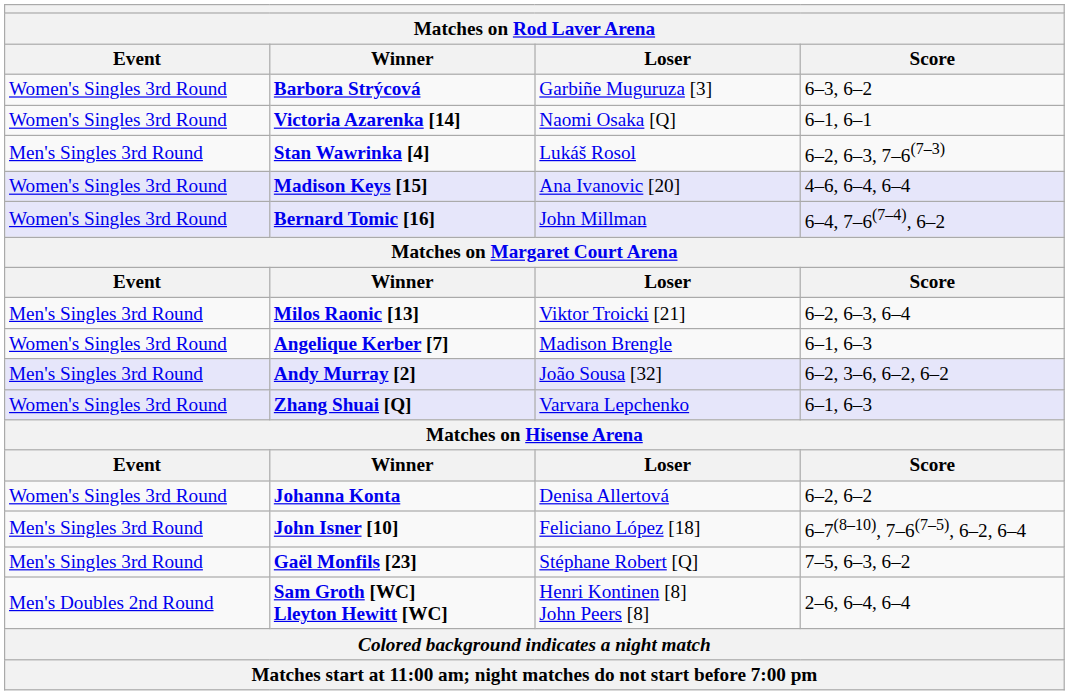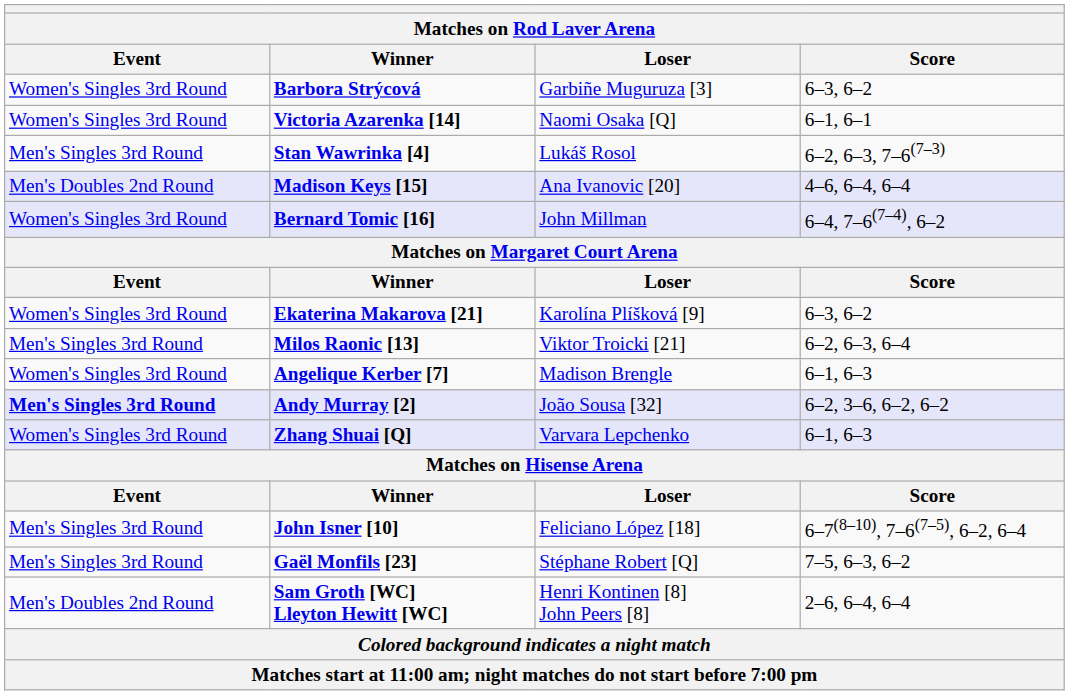 <table class="wikitable collapsible uncollapsed" style="margin:1em auto;">
 <tr>
 <th colspan=4></th>
 </tr>
 <tr>
 <th colspan=4><strong>Matches on <a href='#'>Rod Laver Arena</a></strong></th>
 </tr>
 <tr>
 <th style="width:220px;">Event</th>
 <th style="width:220px;">Winner</th>
 <th style="width:220px;">Loser</th>
 <th style="width:220px;">Score</th>
 </tr>
 <tr>
 <td><a href='#'>Women's Singles 3rd Round</a></td>
 <td><strong> <a href='#'>Barbora Strýcová</a></strong></td>
 <td> <a href='#'>Garbiñe Muguruza</a> [3]</td>
 <td>6–3, 6–2</td>
 </tr>
 <tr>
 <td><a href='#'>Women's Singles 3rd Round</a></td>
 <td><strong> <a href='#'>Victoria Azarenka</a> [14]</strong></td>
 <td> <a href='#'>Naomi Osaka</a> [Q]</td>
 <td>6–1, 6–1</td>
 </tr>
 <tr>
 <td><a href='#'>Men's Singles 3rd Round</a></td>
 <td><strong> <a href='#'>Stan Wawrinka</a> [4]</strong></td>
 <td> <a href='#'>Lukáš Rosol</a></td>
 <td>6–2, 6–3, 7–6<sup>(7–3)</sup></td>
 </tr>
 <tr bgcolor=lavender>
-<td><a href='#'>Women's Singles 3rd Round</a></td>
+<td><a href='#'>Men's Doubles 2nd Round</a></td>
 <td><strong> <a href='#'>Madison Keys</a> [15]</strong></td>
 <td> <a href='#'>Ana Ivanovic</a> [20]</td>
 <td>4–6, 6–4, 6–4</td>
 </tr>
 <tr bgcolor=lavender>
 <td><a href='#'>Women's Singles 3rd Round</a></td>
 <td><strong> <a href='#'>Bernard Tomic</a> [16]</strong></td>
 <td> <a href='#'>John Millman</a></td>
 <td>6–4, 7–6<sup>(7–4)</sup>, 6–2</td>
 </tr>
 <tr>
 <th colspan=4><strong>Matches on <a href='#'>Margaret Court Arena</a></strong></th>
 </tr>
 <tr>
 <th style="width:220px;">Event</th>
 <th style="width:220px;">Winner</th>
 <th style="width:220px;">Loser</th>
 <th style="width:220px;">Score</th>
 </tr>
 <tr>
+<td><a href='#'>Women's Singles 3rd Round</a></td>
+<td><strong> <a href='#'>Ekaterina Makarova</a> [21]</strong></td>
+<td> <a href='#'>Karolína Plíšková</a> [9]</td>
+<td>6–3, 6–2</td>
+</tr>
+<tr>
 <td><a href='#'>Men's Singles 3rd Round</a></td>
 <td><strong> <a href='#'>Milos Raonic</a> [13]</strong></td>
 <td> <a href='#'>Viktor Troicki</a> [21]</td>
 <td>6–2, 6–3, 6–4</td>
 </tr>
 <tr>
 <td><a href='#'>Women's Singles 3rd Round</a></td>
 <td><strong> <a href='#'>Angelique Kerber</a> [7]</strong></td>
 <td> <a href='#'>Madison Brengle</a></td>
 <td>6–1, 6–3</td>
 </tr>
 <tr bgcolor=lavender>
-<td><a href='#'>Men's Singles 3rd Round</a></td>
+<td><strong><a href='#'>Men's Singles 3rd Round</a></strong></td>
 <td><strong> <a href='#'>Andy Murray</a> [2]</strong></td>
 <td> <a href='#'>João Sousa</a> [32]</td>
 <td>6–2, 3–6, 6–2, 6–2</td>
 </tr>
 <tr bgcolor=lavender>
 <td><a href='#'>Women's Singles 3rd Round</a></td>
 <td><strong> <a href='#'>Zhang Shuai</a> [Q]</strong></td>
 <td> <a href='#'>Varvara Lepchenko</a></td>
 <td>6–1, 6–3</td>
 </tr>
 <tr>
 <th colspan=4><strong>Matches on <a href='#'>Hisense Arena</a></strong></th>
 </tr>
 <tr>
 <th style="width:220px;">Event</th>
 <th style="width:220px;">Winner</th>
 <th style="width:220px;">Loser</th>
 <th style="width:220px;">Score</th>
-</tr>
-<tr>
-<td><a href='#'>Women's Singles 3rd Round</a></td>
-<td><strong> <a href='#'>Johanna Konta</a></strong></td>
-<td> <a href='#'>Denisa Allertová</a></td>
-<td>6–2, 6–2</td>
 </tr>
 <tr>
 <td><a href='#'>Men's Singles 3rd Round</a></td>
 <td><strong> <a href='#'>John Isner</a> [10]</strong></td>
 <td> <a href='#'>Feliciano López</a> [18]</td>
 <td>6–7<sup>(8–10)</sup>, 7–6<sup>(7–5)</sup>, 6–2, 6–4</td>
 </tr>
 <tr>
 <td><a href='#'>Men's Singles 3rd Round</a></td>
 <td><strong> <a href='#'>Gaël Monfils</a> [23]</strong></td>
 <td> <a href='#'>Stéphane Robert</a> [Q]</td>
 <td>7–5, 6–3, 6–2</td>
 </tr>
 <tr>
 <td><a href='#'>Men's Doubles 2nd Round</a></td>
 <td><strong> <a href='#'>Sam Groth</a> [WC]<br> <a href='#'>Lleyton Hewitt</a> [WC]</strong></td>
 <td> <a href='#'>Henri Kontinen</a> [8]<br> <a href='#'>John Peers</a> [8]</td>
 <td>2–6, 6–4, 6–4</td>
 </tr>
 <tr>
 <th colspan=4><em>Colored background indicates a night match</em></th>
 </tr>
 <tr>
 <th colspan=4>Matches start at 11:00 am; night matches do not start before 7:00 pm</th>
 </tr>
 </table>
